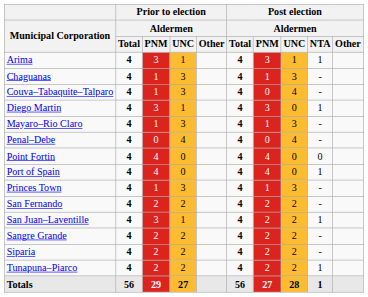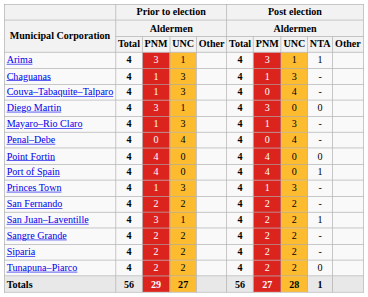 <table class="wikitable sortable" style="text-align:center">
 <tr>
 <th></th>
 <th colspan="4">Prior to election</th>
 <th colspan="5">Post election</th>
 </tr>
 <tr>
 <th rowspan="2">Municipal Corporation</th>
 <th colspan="4">Aldermen</th>
 <th colspan="5">Aldermen</th>
 </tr>
 <tr>
 <th>Total</th>
 <th>PNM</th>
 <th>UNC</th>
 <th>Other</th>
 <th>Total</th>
 <th>PNM</th>
 <th>UNC</th>
 <th>NTA</th>
 <th>Other</th>
 </tr>
 <tr>
 <td align="left"><a href='#'>Arima</a></td>
 <td><strong>4</strong></td>
 <td style="color:white; background:#DC241f;">3</td>
 <td style="background:#FDBB30;">1</td>
 <td></td>
 <td><strong>4</strong></td>
 <td style="color:white; background:#DC241f;">3</td>
 <td style="color:inherit;background:#FDBB30;">1</td>
 <td>1</td>
 <td></td>
 </tr>
 <tr>
 <td align="left"><a href='#'>Chaguanas</a></td>
 <td><strong>4</strong></td>
 <td style="color:white; background:#DC241f;">1</td>
 <td style="background:#FDBB30;">3</td>
 <td></td>
 <td><strong>4</strong></td>
 <td style="color:white; background:#DC241f;">1</td>
 <td style="color:inherit;background:#FDBB30;">3</td>
 <td>-</td>
 <td></td>
 </tr>
 <tr>
 <td align="left"><a href='#'>Couva–Tabaquite–Talparo</a></td>
 <td><strong>4</strong></td>
 <td style="color:white; background:#DC241f;">1</td>
 <td style="background:#FDBB30;">3</td>
 <td></td>
 <td><strong>4</strong></td>
 <td style="color:white; background:#DC241f;">0</td>
 <td style="color:inherit;background:#FDBB30;">4</td>
 <td>-</td>
 <td></td>
 </tr>
 <tr>
 <td align="left"><a href='#'>Diego Martin</a></td>
 <td><strong>4</strong></td>
 <td style="color:white; background:#DC241f;">3</td>
 <td style="background:#FDBB30;">1</td>
 <td></td>
 <td><strong>4</strong></td>
 <td style="color:white; background:#DC241f;">3</td>
 <td style="color:inherit;background:#FDBB30;">0</td>
-<td>1</td>
+<td>0</td>
 <td></td>
 </tr>
 <tr>
 <td align="left"><a href='#'>Mayaro–Rio Claro</a></td>
 <td><strong>4</strong></td>
 <td style="color:white; background:#DC241f;">1</td>
 <td style="background:#FDBB30;">3</td>
 <td></td>
 <td><strong>4</strong></td>
 <td style="color:white; background:#DC241f;">1</td>
 <td style="color:inherit;background:#FDBB30;">3</td>
 <td>-</td>
 <td></td>
 </tr>
 <tr>
 <td align="left"><a href='#'>Penal–Debe</a></td>
 <td><strong>4</strong></td>
 <td style="color:white; background:#DC241f;">0</td>
 <td style="background:#FDBB30;">4</td>
 <td></td>
 <td><strong>4</strong></td>
 <td style="color:white; background:#DC241f;">0</td>
 <td style="color:inherit;background:#FDBB30;">4</td>
 <td>-</td>
 <td></td>
 </tr>
 <tr>
 <td align="left"><a href='#'>Point Fortin</a></td>
 <td><strong>4</strong></td>
 <td style="color:white; background:#DC241f;">4</td>
 <td style="background:#FDBB30;">0</td>
 <td></td>
 <td><strong>4</strong></td>
 <td style="color:white; background:#DC241f;">4</td>
 <td style="color:inherit;background:#FDBB30;">0</td>
 <td>0</td>
 <td></td>
 </tr>
 <tr>
 <td align="left"><a href='#'>Port of Spain</a></td>
 <td><strong>4</strong></td>
 <td style="color:white; background:#DC241f;">4</td>
 <td style="background:#FDBB30;">0</td>
 <td></td>
 <td><strong>4</strong></td>
 <td style="color:white; background:#DC241f;">4</td>
 <td style="color:inherit;background:#FDBB30;">0</td>
 <td>1</td>
 <td></td>
 </tr>
 <tr>
 <td align="left"><a href='#'>Princes Town</a></td>
 <td><strong>4</strong></td>
 <td style="color:white; background:#DC241f;">1</td>
 <td style="background:#FDBB30;">3</td>
 <td></td>
 <td><strong>4</strong></td>
 <td style="color:white; background:#DC241f;">1</td>
 <td style="color:inherit;background:#FDBB30;">3</td>
 <td>-</td>
 <td></td>
 </tr>
 <tr>
 <td align="left"><a href='#'>San Fernando</a></td>
 <td><strong>4</strong></td>
 <td style="color:white; background:#DC241f;">2</td>
 <td style="background:#FDBB30;">2</td>
 <td></td>
 <td><strong>4</strong></td>
 <td style="color:white; background:#DC241f;">2</td>
 <td style="color:inherit;background:#FDBB30;">2</td>
 <td>-</td>
 <td></td>
 </tr>
 <tr>
 <td align="left"><a href='#'>San Juan–Laventille</a></td>
 <td><strong>4</strong></td>
 <td style="color:white; background:#DC241f;">3</td>
 <td style="background:#FDBB30;">1</td>
 <td></td>
 <td><strong>4</strong></td>
 <td style="color:white; background:#DC241f;">2</td>
 <td style="color:inherit;background:#FDBB30;">2</td>
 <td>1</td>
 <td></td>
 </tr>
 <tr>
 <td align="left"><a href='#'>Sangre Grande</a></td>
 <td><strong>4</strong></td>
 <td style="color:white; background:#DC241f;">2</td>
 <td style="background:#FDBB30;">2</td>
 <td></td>
 <td><strong>4</strong></td>
 <td style="color:white; background:#DC241f;">2</td>
 <td style="color:inherit;background:#FDBB30;">2</td>
 <td>-</td>
 <td></td>
 </tr>
 <tr>
 <td align="left"><a href='#'>Siparia</a></td>
 <td><strong>4</strong></td>
 <td style="color:white; background:#DC241f;">2</td>
 <td style="background:#FDBB30;">2</td>
 <td></td>
 <td><strong>4</strong></td>
 <td style="color:white; background:#DC241f;">2</td>
 <td style="color:inherit;background:#FDBB30;">2</td>
 <td>-</td>
 <td></td>
 </tr>
 <tr>
 <td align="left"><a href='#'>Tunapuna–Piarco</a></td>
 <td><strong>4</strong></td>
 <td style="color:white; background:#DC241f;">2</td>
 <td style="background:#FDBB30;">2</td>
 <td></td>
 <td><strong>4</strong></td>
 <td style="color:white; background:#DC241f;">2</td>
 <td style="color:inherit;background:#FDBB30;">2</td>
-<td>1</td>
+<td>0</td>
 <td></td>
 </tr>
 <tr class="sortbottom" style="font-weight:bold; background:rgb(232,232,232);">
 <td align="left">Totals</td>
 <td>56</td>
 <td style="color:white; background:#DC241f;">29</td>
 <td style="background:#FDBB30;">27</td>
 <td></td>
 <td>56</td>
 <td style="color:white; background:#DC241f;">27</td>
 <td style="color:inherit;background:#FDBB30;">28</td>
 <td>1</td>
 <td></td>
 </tr>
 </table>
